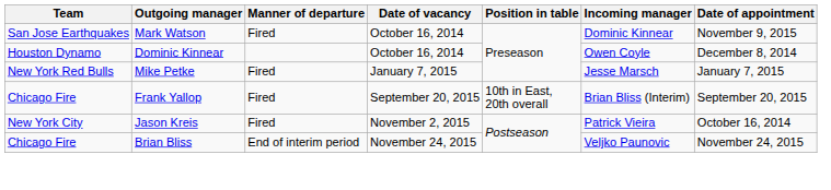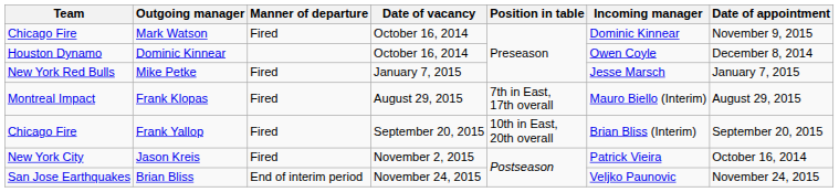 <table class="wikitable sortable">
 <tr>
 <th>Team</th>
 <th>Outgoing manager</th>
 <th>Manner of departure</th>
 <th>Date of vacancy</th>
 <th>Position in table</th>
 <th>Incoming manager</th>
 <th>Date of appointment</th>
 </tr>
 <tr>
-<td><a href='#'>San Jose Earthquakes</a></td>
+<td><a href='#'>Chicago Fire</a></td>
 <td> <a href='#'>Mark Watson</a></td>
 <td>Fired</td>
 <td>October 16, 2014</td>
 <td rowspan =3>Preseason</td>
 <td> <a href='#'>Dominic Kinnear</a></td>
 <td>November 9, 2015</td>
 </tr>
 <tr>
 <td><a href='#'>Houston Dynamo</a></td>
 <td> <a href='#'>Dominic Kinnear</a></td>
 <td></td>
 <td>October 16, 2014</td>
 <td> <a href='#'>Owen Coyle</a></td>
 <td>December 8, 2014</td>
 </tr>
 <tr>
 <td><a href='#'>New York Red Bulls</a></td>
 <td> <a href='#'>Mike Petke</a></td>
 <td>Fired</td>
 <td>January 7, 2015</td>
 <td> <a href='#'>Jesse Marsch</a></td>
 <td>January 7, 2015</td>
 </tr>
 <tr>
+<td><a href='#'>Montreal Impact</a></td>
+<td> <a href='#'>Frank Klopas</a></td>
+<td>Fired</td>
+<td>August 29, 2015</td>
+<td>7th in East,<br>17th overall</td>
+<td> <a href='#'>Mauro Biello</a> (Interim)</td>
+<td>August 29, 2015</td>
+</tr>
+<tr>
 <td><a href='#'>Chicago Fire</a></td>
 <td> <a href='#'>Frank Yallop</a></td>
 <td>Fired</td>
 <td>September 20, 2015</td>
 <td>10th in East,<br>20th overall</td>
 <td> <a href='#'>Brian Bliss</a> (Interim)</td>
 <td>September 20, 2015</td>
 </tr>
 <tr>
 <td><a href='#'>New York City</a></td>
 <td> <a href='#'>Jason Kreis</a></td>
 <td>Fired</td>
 <td>November 2, 2015</td>
 <td rowspan =2><em>Postseason</em></td>
 <td> <a href='#'>Patrick Vieira</a></td>
 <td>October 16, 2014</td>
 </tr>
 <tr>
-<td><a href='#'>Chicago Fire</a></td>
+<td><a href='#'>San Jose Earthquakes</a></td>
 <td> <a href='#'>Brian Bliss</a></td>
 <td>End of interim period</td>
 <td>November 24, 2015</td>
 <td> <a href='#'>Veljko Paunovic</a></td>
 <td>November 24, 2015</td>
 </tr>
 </table>
